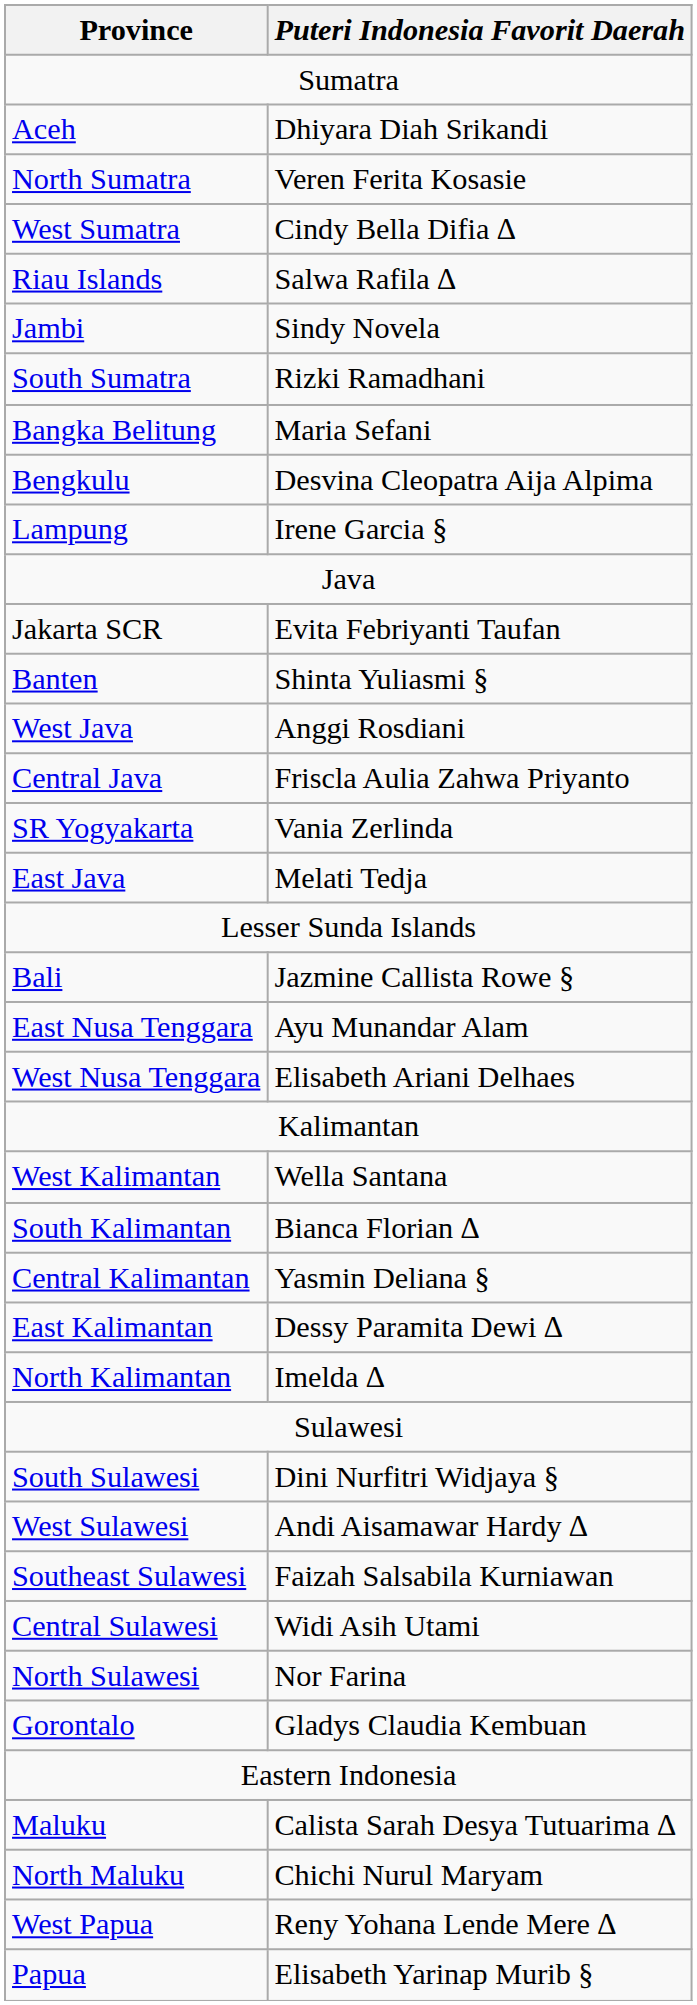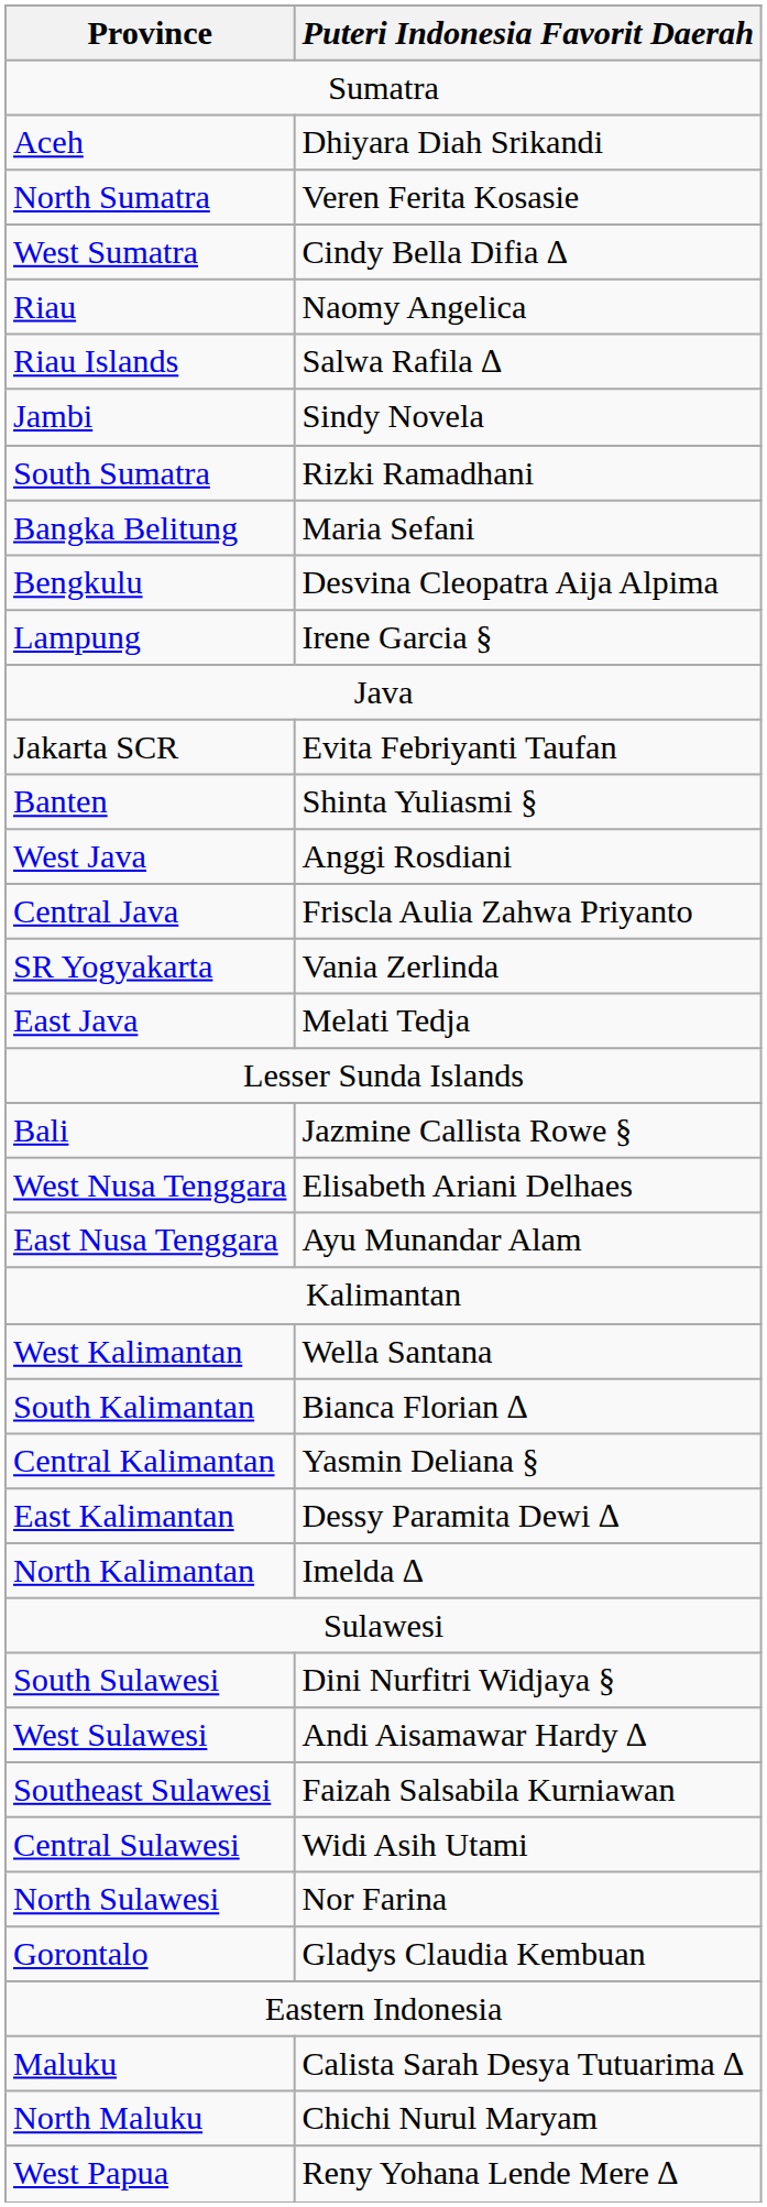 <table class="wikitable sortable" style="font-size: 95%;">
 <tr>
 <th>Province</th>
 <th><em>Puteri Indonesia Favorit Daerah</em></th>
 </tr>
 <tr>
 <td Colspan="2" style="text-align:center;">Sumatra</td>
 </tr>
 <tr>
 <td><a href='#'>Aceh</a></td>
 <td>Dhiyara Diah Srikandi</td>
 </tr>
 <tr>
 <td><a href='#'>North Sumatra</a></td>
 <td>Veren Ferita Kosasie</td>
 </tr>
 <tr>
 <td><a href='#'>West Sumatra</a></td>
 <td>Cindy Bella Difia ∆</td>
+</tr>
+<tr>
+<td><a href='#'>Riau</a></td>
+<td>Naomy Angelica</td>
 </tr>
 <tr>
 <td><a href='#'>Riau Islands</a></td>
 <td>Salwa Rafila ∆</td>
 </tr>
 <tr>
 <td><a href='#'>Jambi</a></td>
 <td>Sindy Novela</td>
 </tr>
 <tr>
 <td><a href='#'>South Sumatra</a></td>
 <td>Rizki Ramadhani</td>
 </tr>
 <tr>
 <td><a href='#'>Bangka Belitung</a></td>
 <td>Maria Sefani</td>
 </tr>
 <tr>
 <td><a href='#'>Bengkulu</a></td>
 <td>Desvina Cleopatra Aija Alpima</td>
 </tr>
 <tr>
 <td><a href='#'>Lampung</a></td>
 <td>Irene Garcia §</td>
 </tr>
 <tr>
 <td Colspan="2" style="text-align:center;">Java</td>
 </tr>
 <tr>
 <td>Jakarta SCR</td>
 <td>Evita Febriyanti Taufan</td>
 </tr>
 <tr>
 <td><a href='#'>Banten</a></td>
 <td>Shinta Yuliasmi §</td>
 </tr>
 <tr>
 <td><a href='#'>West Java</a></td>
 <td>Anggi Rosdiani</td>
 </tr>
 <tr>
 <td><a href='#'>Central Java</a></td>
 <td>Friscla Aulia Zahwa Priyanto</td>
 </tr>
 <tr>
 <td><a href='#'>SR Yogyakarta</a></td>
 <td>Vania Zerlinda</td>
 </tr>
 <tr>
 <td><a href='#'>East Java</a></td>
 <td>Melati Tedja</td>
 </tr>
 <tr>
 <td Colspan="2" style="text-align:center;">Lesser Sunda Islands</td>
 </tr>
 <tr>
 <td><a href='#'>Bali</a></td>
 <td>Jazmine Callista Rowe §</td>
 </tr>
 <tr>
+<td><a href='#'>West Nusa Tenggara</a></td>
+<td>Elisabeth Ariani Delhaes</td>
+</tr>
+<tr>
 <td><a href='#'>East Nusa Tenggara</a></td>
 <td>Ayu Munandar Alam</td>
-</tr>
-<tr>
-<td><a href='#'>West Nusa Tenggara</a></td>
-<td>Elisabeth Ariani Delhaes</td>
 </tr>
 <tr>
 <td Colspan="2" style="text-align:center;">Kalimantan</td>
 </tr>
 <tr>
 <td><a href='#'>West Kalimantan</a></td>
 <td>Wella Santana</td>
 </tr>
 <tr>
 <td><a href='#'>South Kalimantan</a></td>
 <td>Bianca Florian ∆</td>
 </tr>
 <tr>
 <td><a href='#'>Central Kalimantan</a></td>
 <td>Yasmin Deliana §</td>
 </tr>
 <tr>
 <td><a href='#'>East Kalimantan</a></td>
 <td>Dessy Paramita Dewi ∆</td>
 </tr>
 <tr>
 <td><a href='#'>North Kalimantan</a></td>
 <td>Imelda ∆</td>
 </tr>
 <tr>
 <td Colspan="2" style="text-align:center;">Sulawesi</td>
 </tr>
 <tr>
 <td><a href='#'>South Sulawesi</a></td>
 <td>Dini Nurfitri Widjaya §</td>
 </tr>
 <tr>
 <td><a href='#'>West Sulawesi</a></td>
 <td>Andi Aisamawar Hardy ∆</td>
 </tr>
 <tr>
 <td><a href='#'>Southeast Sulawesi</a></td>
 <td>Faizah Salsabila Kurniawan</td>
 </tr>
 <tr>
 <td><a href='#'>Central Sulawesi</a></td>
 <td>Widi Asih Utami</td>
 </tr>
 <tr>
 <td><a href='#'>North Sulawesi</a></td>
 <td>Nor Farina</td>
 </tr>
 <tr>
 <td><a href='#'>Gorontalo</a></td>
 <td>Gladys Claudia Kembuan</td>
 </tr>
 <tr>
 <td Colspan="2" style="text-align:center;">Eastern Indonesia</td>
 </tr>
 <tr>
 <td><a href='#'>Maluku</a></td>
 <td>Calista Sarah Desya Tutuarima ∆</td>
 </tr>
 <tr>
 <td><a href='#'>North Maluku</a></td>
 <td>Chichi Nurul Maryam</td>
 </tr>
 <tr>
 <td><a href='#'>West Papua</a></td>
 <td>Reny Yohana Lende Mere ∆</td>
 </tr>
 <tr>
-<td><a href='#'>Papua</a></td>
-<td>Elisabeth Yarinap Murib §</td>
-</tr>
-<tr>
 </tr>
 </table>
